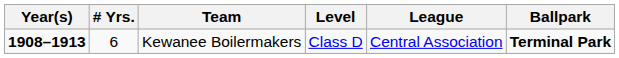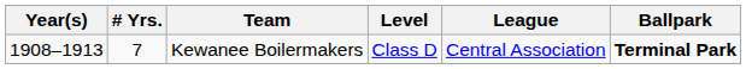 <table class="wikitable" style="text-align:center; font-size: 95%;">
 <tr>
 <th>Year(s)</th>
 <th># Yrs.</th>
 <th>Team</th>
 <th>Level</th>
 <th>League</th>
 <th>Ballpark</th>
 </tr>
 <tr>
-<td><strong>1908–1913</strong></td>
-<td>6</td>
+<td>1908–1913</td>
+<td>7</td>
 <td>Kewanee Boilermakers</td>
 <td><a href='#'>Class D</a></td>
 <td><a href='#'>Central Association</a></td>
 <td><strong>Terminal Park</strong></td>
 </tr>
 <tr>
 </tr>
 </table>
